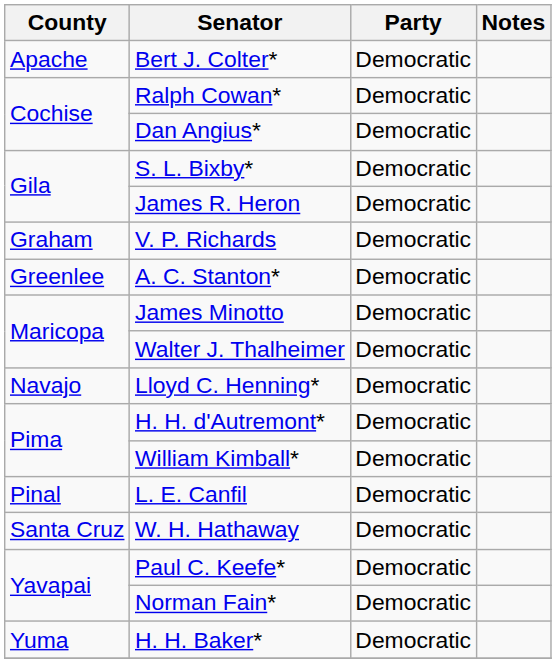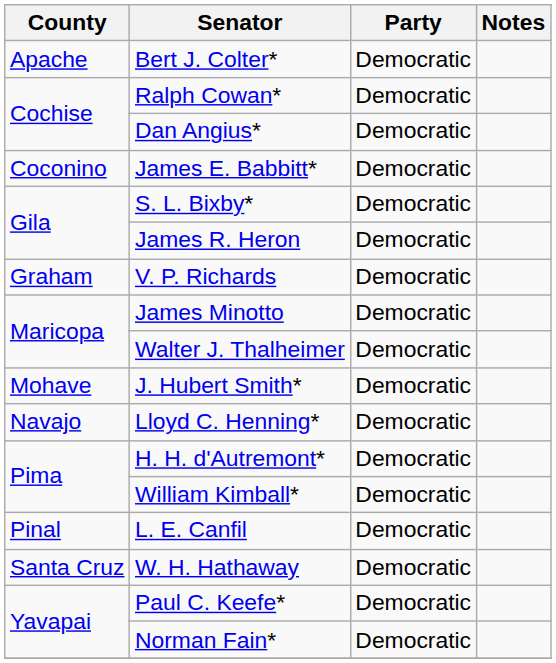 <table class=wikitable>
 <tr>
 <th>County</th>
 <th>Senator</th>
 <th>Party</th>
 <th>Notes</th>
 </tr>
 <tr>
 <td><a href='#'>Apache</a></td>
 <td><a href='#'>Bert J. Colter</a>*</td>
 <td>Democratic</td>
 <td></td>
 </tr>
 <tr>
 <td rowspan="2"><a href='#'>Cochise</a></td>
 <td><a href='#'>Ralph Cowan</a>*</td>
 <td>Democratic</td>
 <td></td>
 </tr>
 <tr>
 <td><a href='#'>Dan Angius</a>*</td>
 <td>Democratic</td>
 <td></td>
 </tr>
 <tr>
+<td><a href='#'>Coconino</a></td>
+<td><a href='#'>James E. Babbitt</a>*</td>
+<td>Democratic</td>
+<td></td>
+</tr>
+<tr>
 <td rowspan="2"><a href='#'>Gila</a></td>
 <td><a href='#'>S. L. Bixby</a>*</td>
 <td>Democratic</td>
 <td></td>
 </tr>
 <tr>
 <td><a href='#'>James R. Heron</a></td>
 <td>Democratic</td>
 <td></td>
 </tr>
 <tr>
 <td><a href='#'>Graham</a></td>
 <td><a href='#'>V. P. Richards</a></td>
 <td>Democratic</td>
 <td></td>
 </tr>
 <tr>
-<td><a href='#'>Greenlee</a></td>
-<td><a href='#'>A. C. Stanton</a>*</td>
-<td>Democratic</td>
-<td></td>
-</tr>
-<tr>
 <td rowspan="2"><a href='#'>Maricopa</a></td>
 <td><a href='#'>James Minotto</a></td>
 <td>Democratic</td>
 <td></td>
 </tr>
 <tr>
 <td><a href='#'>Walter J. Thalheimer</a></td>
+<td>Democratic</td>
+<td></td>
+</tr>
+<tr>
+<td><a href='#'>Mohave</a></td>
+<td><a href='#'>J. Hubert Smith</a>*</td>
 <td>Democratic</td>
 <td></td>
 </tr>
 <tr>
 <td><a href='#'>Navajo</a></td>
 <td><a href='#'>Lloyd C. Henning</a>*</td>
 <td>Democratic</td>
 <td></td>
 </tr>
 <tr>
 <td rowspan="2"><a href='#'>Pima</a></td>
 <td><a href='#'>H. H. d'Autremont</a>*</td>
 <td>Democratic</td>
 <td></td>
 </tr>
 <tr>
 <td><a href='#'>William Kimball</a>*</td>
 <td>Democratic</td>
 <td></td>
 </tr>
 <tr>
 <td><a href='#'>Pinal</a></td>
 <td><a href='#'>L. E. Canfil</a></td>
 <td>Democratic</td>
 <td></td>
 </tr>
 <tr>
 <td><a href='#'>Santa Cruz</a></td>
 <td><a href='#'>W. H. Hathaway</a></td>
 <td>Democratic</td>
 <td></td>
 </tr>
 <tr>
 <td rowspan="2"><a href='#'>Yavapai</a></td>
 <td><a href='#'>Paul C. Keefe</a>*</td>
 <td>Democratic</td>
 <td></td>
 </tr>
 <tr>
 <td><a href='#'>Norman Fain</a>*</td>
 <td>Democratic</td>
 <td></td>
 </tr>
 <tr>
-<td><a href='#'>Yuma</a></td>
-<td><a href='#'>H. H. Baker</a>*</td>
-<td>Democratic</td>
-<td></td>
-</tr>
-<tr>
 </tr>
 </table>
